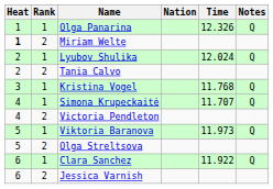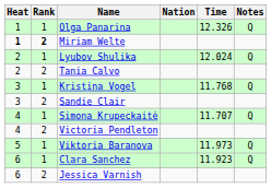 <table class="wikitable sortable" style="text-align:center">
 <tr>
 <th>Heat</th>
 <th>Rank</th>
 <th>Name</th>
 <th>Nation</th>
 <th>Time</th>
 <th>Notes</th>
 </tr>
 <tr style="background: #ccffcc;">
 <td>1</td>
 <td>1</td>
 <td align=left><a href='#'>Olga Panarina</a></td>
 <td align=left></td>
 <td>12.326</td>
 <td>Q</td>
 </tr>
 <tr>
 <td><strong>1</strong></td>
-<td>2</td>
+<td><strong>2</strong></td>
 <td align=left><a href='#'>Miriam Welte</a></td>
 <td align=left></td>
 <td></td>
 <td></td>
 </tr>
 <tr style="background: #ccffcc;">
 <td>2</td>
 <td>1</td>
 <td align=left><a href='#'>Lyubov Shulika</a></td>
 <td align=left></td>
 <td>12.024</td>
 <td>Q</td>
 </tr>
 <tr>
 <td>2</td>
 <td>2</td>
 <td align=left><a href='#'>Tania Calvo</a></td>
 <td align=left></td>
 <td></td>
 <td></td>
 </tr>
 <tr style="background: #ccffcc;">
 <td>3</td>
 <td>1</td>
 <td align=left><a href='#'>Kristina Vogel</a></td>
 <td align=left></td>
 <td>11.768</td>
 <td>Q</td>
 </tr>
+<tr>
+<td>3</td>
+<td>2</td>
+<td align=left><a href='#'>Sandie Clair</a></td>
+<td align=left></td>
+<td></td>
+<td></td>
+</tr>
 <tr style="background: #ccffcc;">
 <td>4</td>
 <td>1</td>
 <td align=left><a href='#'>Simona Krupeckaitė</a></td>
 <td align=left></td>
 <td>11.707</td>
 <td>Q</td>
 </tr>
 <tr>
 <td>4</td>
 <td>2</td>
 <td align=left><a href='#'>Victoria Pendleton</a></td>
 <td align=left></td>
 <td></td>
 <td></td>
 </tr>
 <tr style="background: #ccffcc;">
 <td>5</td>
 <td>1</td>
 <td align=left><a href='#'>Viktoria Baranova</a></td>
 <td align=left></td>
 <td>11.973</td>
 <td>Q</td>
 </tr>
-<tr>
-<td>5</td>
-<td>2</td>
-<td align=left><a href='#'>Olga Streltsova</a></td>
-<td align=left></td>
-<td></td>
-<td></td>
-</tr>
 <tr style="background: #ccffcc;">
 <td>6</td>
 <td>1</td>
 <td align=left><a href='#'>Clara Sanchez</a></td>
 <td align=left></td>
-<td>11.922</td>
+<td>11.923</td>
 <td>Q</td>
 </tr>
 <tr>
 <td>6</td>
 <td>2</td>
 <td align=left><a href='#'>Jessica Varnish</a></td>
 <td align=left></td>
 <td></td>
 <td></td>
 </tr>
 </table>
